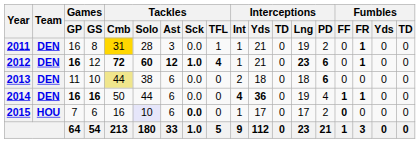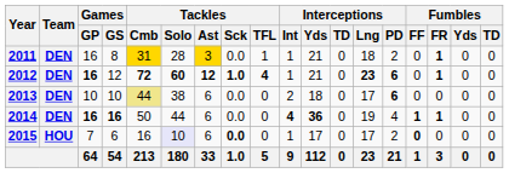 <table class="wikitable" style="text-align:center">
 <tr>
 <th rowspan="2">Year</th>
 <th rowspan="2">Team</th>
 <th colspan="2">Games</th>
 <th colspan="5">Tackles</th>
 <th colspan="5">Interceptions</th>
 <th colspan="4">Fumbles</th>
 </tr>
 <tr>
 <th>GP</th>
 <th>GS</th>
 <th>Cmb</th>
 <th>Solo</th>
 <th>Ast</th>
 <th>Sck</th>
 <th>TFL</th>
 <th>Int</th>
 <th>Yds</th>
 <th>TD</th>
 <th>Lng</th>
 <th>PD</th>
 <th>FF</th>
 <th>FR</th>
 <th>Yds</th>
 <th>TD</th>
 </tr>
 <tr>
 <th><a href='#'>2011</a></th>
 <th><a href='#'>DEN</a></th>
 <td>16</td>
 <td>8</td>
 <td style="background: gold;">31</td>
 <td>28</td>
-<td>3</td>
+<td style="background: gold;">3</td>
 <td>0.0</td>
 <td>1</td>
 <td>1</td>
 <td>21</td>
 <td>0</td>
-<td>19</td>
+<td>18</td>
 <td>2</td>
 <td>0</td>
 <td><strong>1</strong></td>
 <td>0</td>
 <td>0</td>
 </tr>
 <tr>
 <th><a href='#'>2012</a></th>
 <th><a href='#'>DEN</a></th>
 <td><strong>16</strong></td>
 <td>12</td>
 <td><strong>72</strong></td>
 <td><strong>60</strong></td>
 <td><strong>12</strong></td>
 <td><strong>1.0</strong></td>
 <td><strong>4</strong></td>
 <td>1</td>
 <td>21</td>
 <td>0</td>
 <td><strong>23</strong></td>
 <td><strong>6</strong></td>
 <td>0</td>
 <td><strong>1</strong></td>
 <td>0</td>
 <td>0</td>
 </tr>
 <tr>
 <th><a href='#'>2013</a></th>
 <th><a href='#'>DEN</a></th>
-<td>11</td>
+<td>10</td>
 <td>10</td>
 <td style="background: khaki;">44</td>
 <td>38</td>
 <td>6</td>
 <td>0.0</td>
 <td>0</td>
 <td>2</td>
 <td>18</td>
 <td>0</td>
-<td>18</td>
+<td>17</td>
 <td><strong>6</strong></td>
 <td>0</td>
 <td>0</td>
 <td>0</td>
 <td>0</td>
 </tr>
 <tr>
 <th><a href='#'>2014</a></th>
 <th><a href='#'>DEN</a></th>
 <td><strong>16</strong></td>
 <td><strong>16</strong></td>
 <td>50</td>
 <td>44</td>
 <td>6</td>
 <td>0.0</td>
 <td>0</td>
 <td><strong>4</strong></td>
 <td><strong>36</strong></td>
 <td>0</td>
 <td>19</td>
 <td>4</td>
 <td><strong>1</strong></td>
 <td><strong>1</strong></td>
 <td>0</td>
 <td>0</td>
 </tr>
 <tr>
 <th><a href='#'>2015</a></th>
 <th><a href='#'>HOU</a></th>
 <td>7</td>
 <td>6</td>
 <td>16</td>
 <td style="background: lavender;">10</td>
 <td>6</td>
 <td><strong>0.0</strong></td>
 <td>0</td>
 <td>1</td>
 <td>17</td>
 <td>0</td>
 <td>17</td>
 <td>2</td>
 <td><strong>0</strong></td>
 <td>0</td>
 <td>0</td>
 <td>0</td>
 </tr>
 <tr>
 <th colspan="2"></th>
 <th>64</th>
 <th>54</th>
 <th>213</th>
 <th>180</th>
 <th>33</th>
 <th>1.0</th>
 <th>5</th>
 <th>9</th>
 <th>112</th>
 <th>0</th>
 <th>23</th>
 <th>21</th>
 <th>1</th>
 <th>3</th>
 <th>0</th>
 <th>0</th>
 </tr>
 </table>
